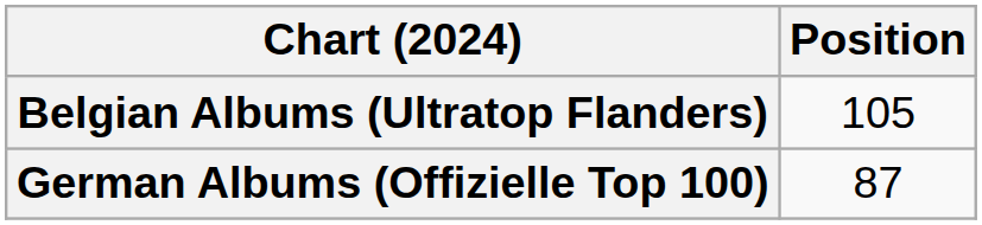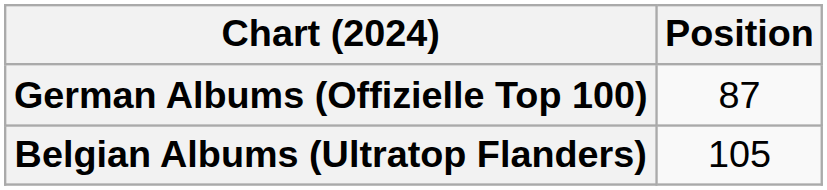 <table class="wikitable sortable plainrowheaders" style="text-align:center">
 <tr>
 <th>Chart (2024)</th>
 <th>Position</th>
 </tr>
 <tr>
+<th scope="row">German Albums (Offizielle Top 100)</th>
+<td>87</td>
+</tr>
+<tr>
 <th scope="row">Belgian Albums (Ultratop Flanders)</th>
 <td>105</td>
 </tr>
-<tr>
-<th scope="row">German Albums (Offizielle Top 100)</th>
-<td>87</td>
-</tr>
 </table>
